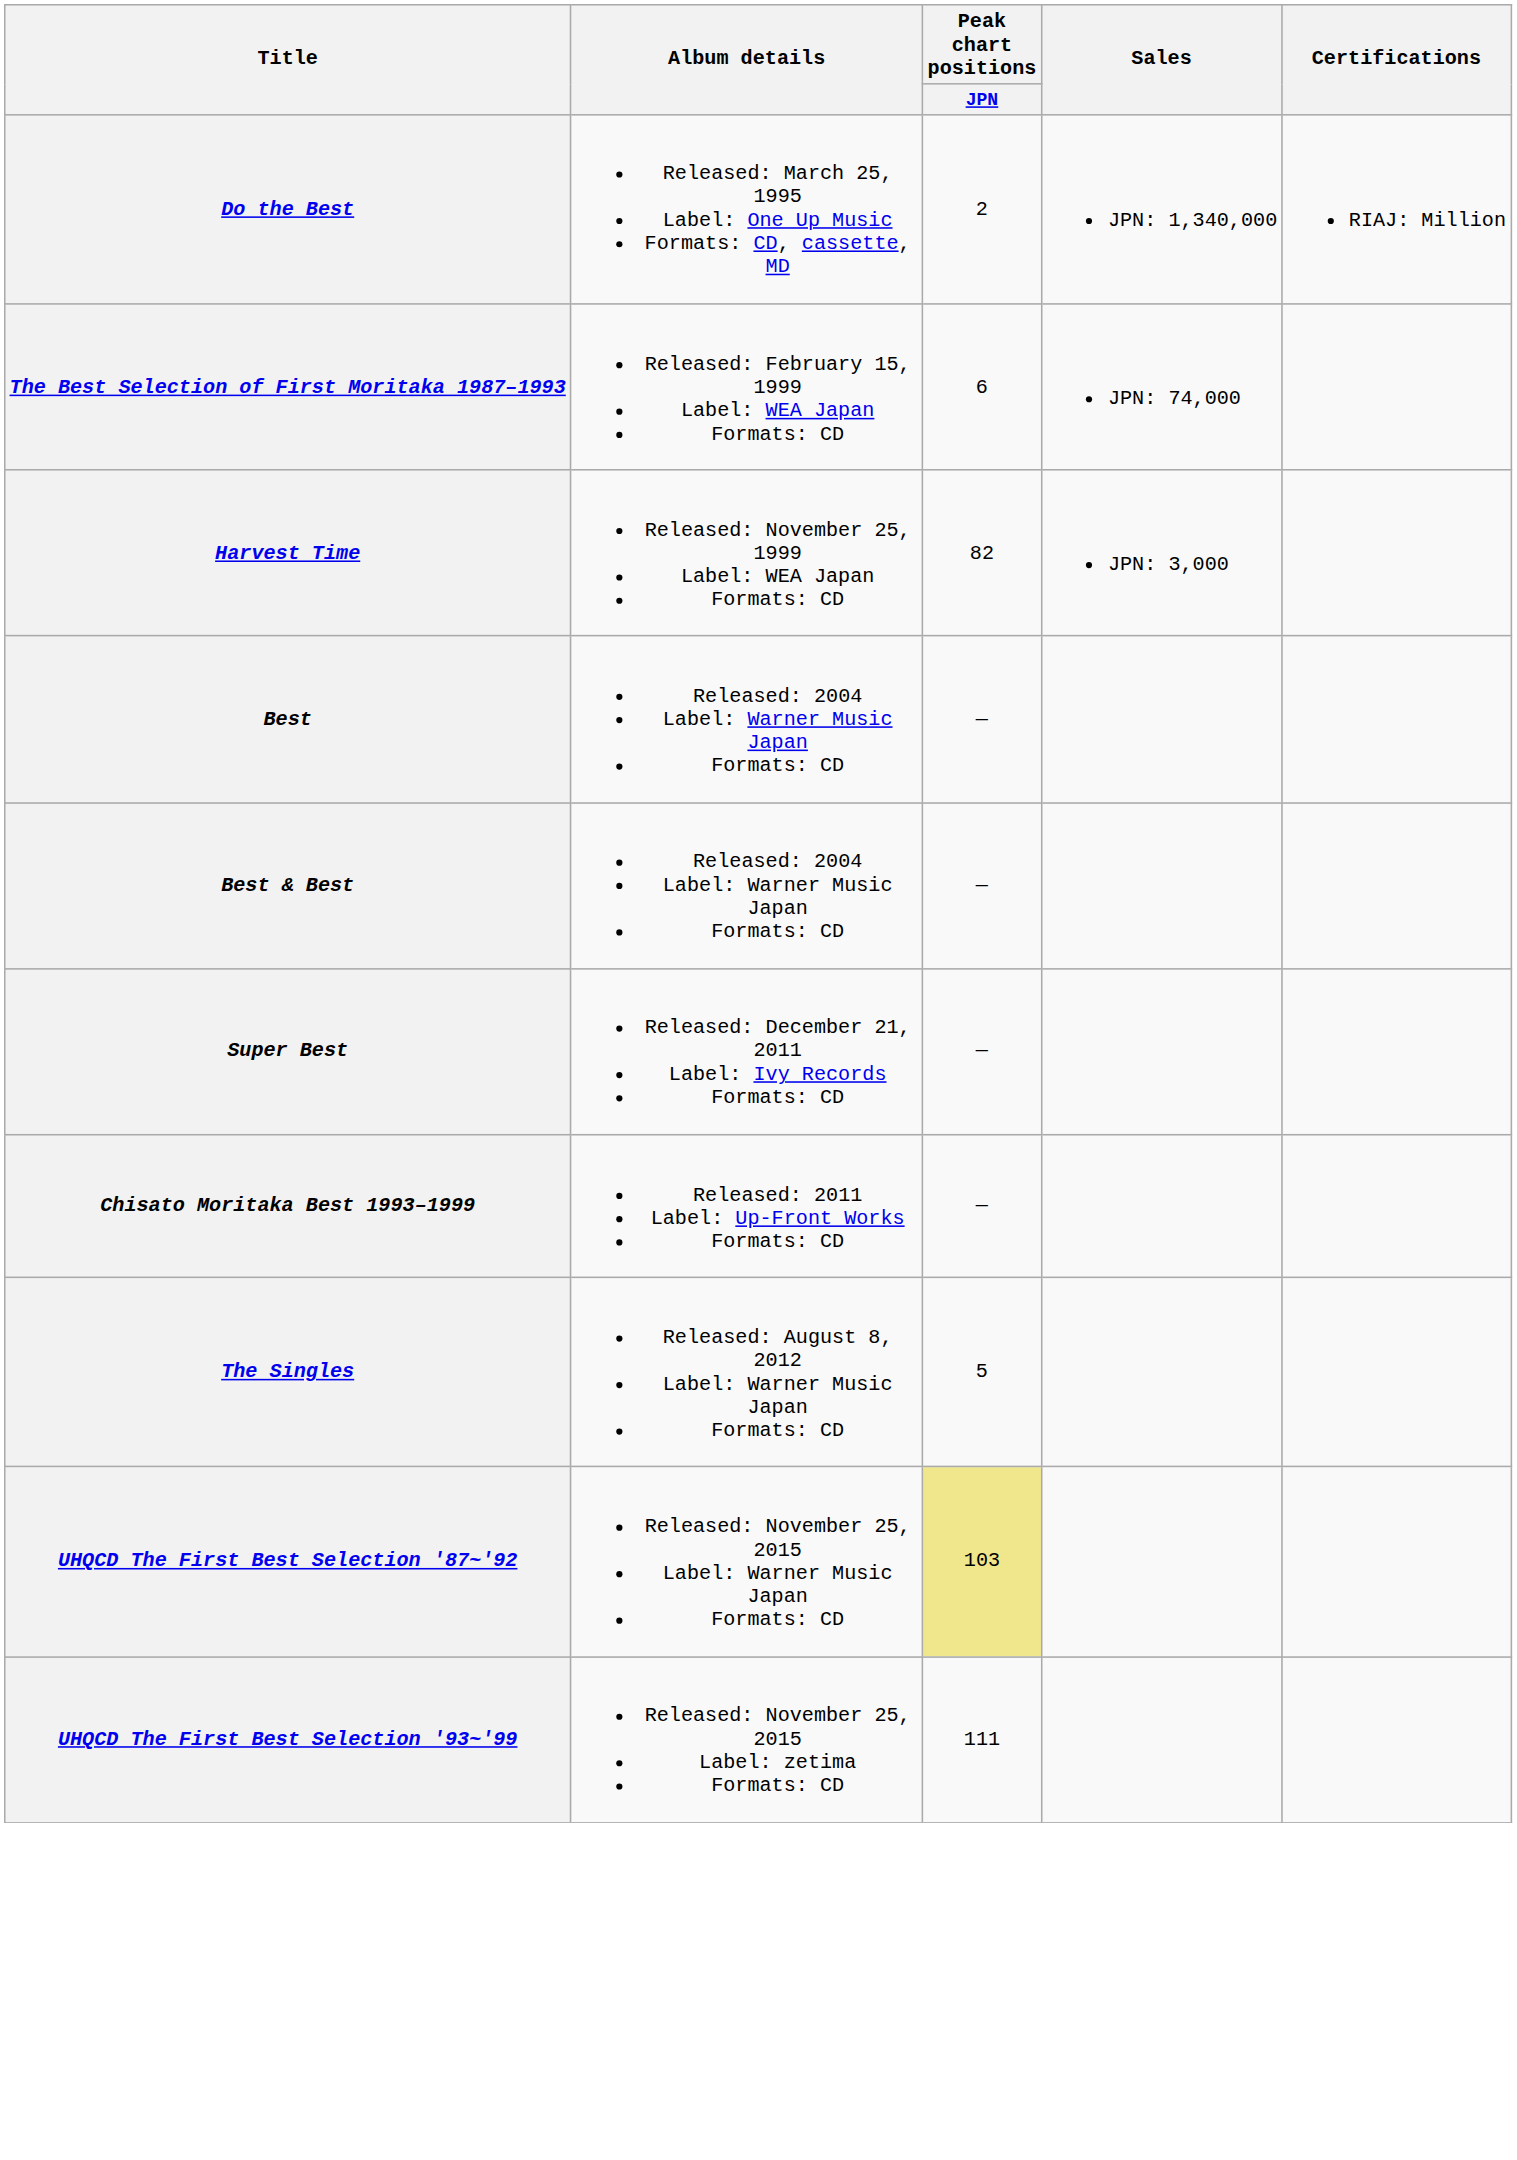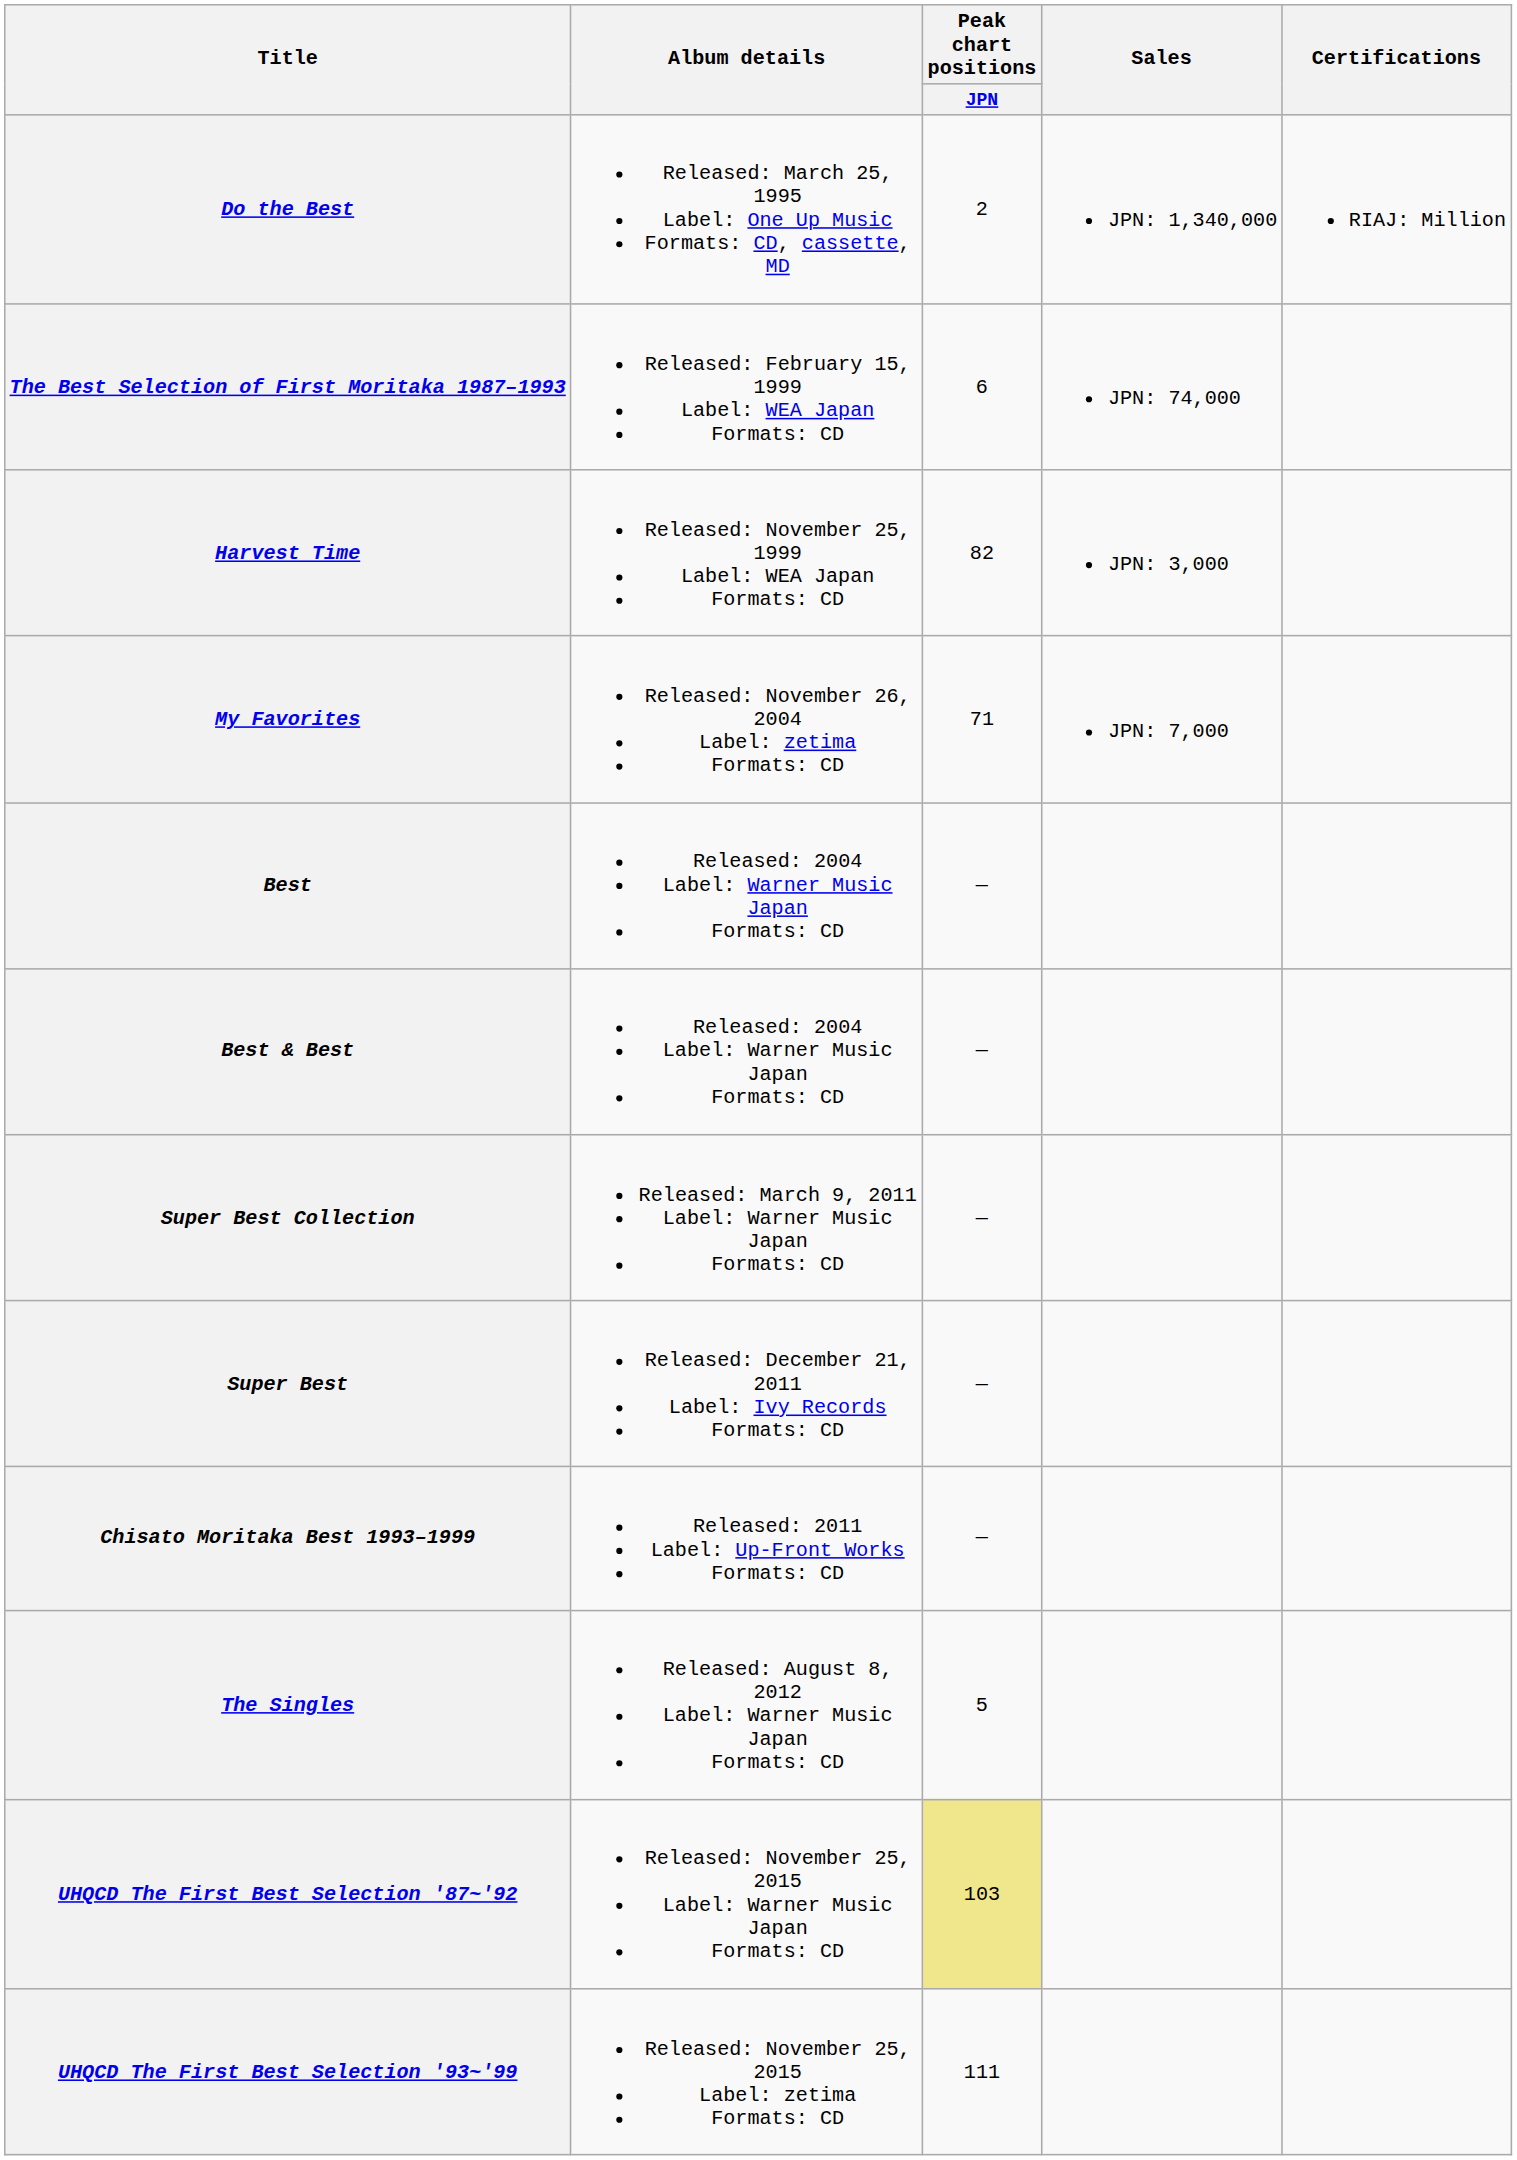 <table class="wikitable plainrowheaders" style="text-align:center;">
 <tr>
 <th rowspan="2">Title</th>
 <th rowspan="2" style="width:17em;">Album details</th>
 <th>Peak chart positions</th>
 <th rowspan="2">Sales</th>
 <th rowspan="2">Certifications</th>
 </tr>
 <tr>
 <th scope="col" style="width:3em;font-size:90%;"><a href='#'>JPN</a><br></th>
 </tr>
 <tr>
 <th scope="row"><em><a href='#'>Do the Best</a></em></th>
 <td><br><ul><li>Released: March 25, 1995</li><li>Label: <a href='#'>One Up Music</a></li><li>Formats: <a href='#'>CD</a>, <a href='#'>cassette</a>, <a href='#'>MD</a></li></ul></td>
 <td>2</td>
 <td><br><ul><li>JPN: 1,340,000</li></ul></td>
 <td><br><ul><li>RIAJ: Million</li></ul></td>
 </tr>
 <tr>
 <th scope="row"><em><a href='#'>The Best Selection of First Moritaka 1987–1993</a></em></th>
 <td><br><ul><li>Released: February 15, 1999</li><li>Label: <a href='#'>WEA Japan</a></li><li>Formats: CD</li></ul></td>
 <td style="text-align:center;">6</td>
 <td align="left"><br><ul><li>JPN: 74,000</li></ul></td>
 <td></td>
 </tr>
 <tr>
 <th scope="row"><em><a href='#'>Harvest Time</a></em></th>
 <td><br><ul><li>Released: November 25, 1999</li><li>Label: WEA Japan</li><li>Formats: CD</li></ul></td>
 <td style="text-align:center;">82</td>
 <td align="left"><br><ul><li>JPN: 3,000</li></ul></td>
 <td></td>
 </tr>
 <tr>
+<th scope="row"><em><a href='#'>My Favorites</a></em></th>
+<td><br><ul><li>Released: November 26, 2004</li><li>Label: <a href='#'>zetima</a></li><li>Formats: CD</li></ul></td>
+<td style="text-align:center;">71</td>
+<td align="left"><br><ul><li>JPN: 7,000</li></ul></td>
+<td></td>
+</tr>
+<tr>
 <th scope="row"><em>Best</em></th>
 <td><br><ul><li>Released: 2004</li><li>Label: <a href='#'>Warner Music Japan</a></li><li>Formats: CD</li></ul></td>
 <td style="text-align:center;">—</td>
 <td align="left"></td>
 <td></td>
 </tr>
 <tr>
 <th scope="row"><em>Best & Best</em></th>
 <td><br><ul><li>Released: 2004</li><li>Label: Warner Music Japan</li><li>Formats: CD</li></ul></td>
+<td style="text-align:center;">—</td>
+<td align="left"></td>
+<td></td>
+</tr>
+<tr>
+<th scope="row"><em>Super Best Collection</em></th>
+<td><br><ul><li>Released: March 9, 2011</li><li>Label: Warner Music Japan</li><li>Formats: CD</li></ul></td>
 <td style="text-align:center;">—</td>
 <td align="left"></td>
 <td></td>
 </tr>
 <tr>
 <th scope="row"><em>Super Best</em></th>
 <td><br><ul><li>Released: December 21, 2011</li><li>Label: <a href='#'>Ivy Records</a></li><li>Formats: CD</li></ul></td>
 <td style="text-align:center;">—</td>
 <td align="left"></td>
 <td></td>
 </tr>
 <tr>
 <th scope="row"><em>Chisato Moritaka Best 1993–1999</em></th>
 <td><br><ul><li>Released: 2011</li><li>Label: <a href='#'>Up-Front Works</a></li><li>Formats: CD</li></ul></td>
 <td style="text-align:center;">—</td>
 <td align="left"></td>
 <td></td>
 </tr>
 <tr>
 <th scope="row"><em><a href='#'>The Singles</a></em></th>
 <td><br><ul><li>Released: August 8, 2012</li><li>Label: Warner Music Japan</li><li>Formats: CD</li></ul></td>
 <td style="text-align:center;">5</td>
 <td align="left"></td>
 <td></td>
 </tr>
 <tr>
 <th scope="row"><em><a href='#'>UHQCD The First Best Selection '87~'92</a></em></th>
 <td><br><ul><li>Released: November 25, 2015</li><li>Label: Warner Music Japan</li><li>Formats: CD</li></ul></td>
 <td style="background: khaki; text-align:center;">103</td>
 <td align="left"></td>
 <td></td>
 </tr>
 <tr>
 <th scope="row"><em><a href='#'>UHQCD The First Best Selection '93~'99</a></em></th>
 <td><br><ul><li>Released: November 25, 2015</li><li>Label: zetima</li><li>Formats: CD</li></ul></td>
 <td style="text-align:center;">111</td>
 <td align="left"></td>
 <td></td>
 </tr>
 </table>
